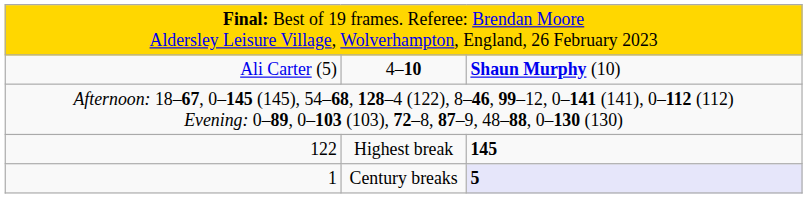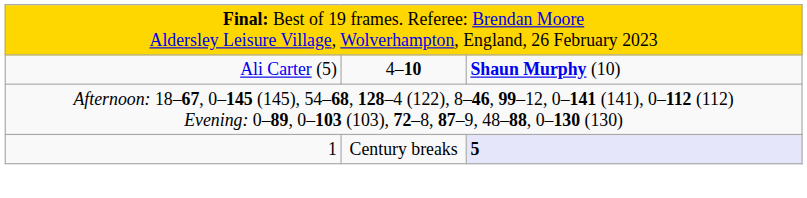 <table class="wikitable" style="font-size: 95%; margin: 1em auto 1em auto;">
 <tr>
 <td colspan="3" align="center" bgcolor="#ffd700"><strong>Final:</strong> Best of 19 frames. Referee: <a href='#'>Brendan Moore</a> <br><a href='#'>Aldersley Leisure Village</a>, <a href='#'>Wolverhampton</a>, England, 26 February 2023</td>
 </tr>
 <tr>
 <td width="280" align="right"><a href='#'>Ali Carter</a> (5)<br></td>
 <td width="100" align="center">4–<strong>10</strong></td>
 <td width="280"><strong><a href='#'>Shaun Murphy</a></strong> (10)<br></td>
 </tr>
 <tr>
 <td colspan="3" align="center" style="font-size: 100%"><em>Afternoon:</em> 18–<strong>67</strong>, 0–<strong>145</strong> (145), 54–<strong>68</strong>, <strong>128</strong>–4 (122), 8–<strong>46</strong>, <strong>99</strong>–12, 0–<strong>141</strong> (141), 0–<strong>112</strong> (112) <br> <em>Evening:</em> 0–<strong>89</strong>, 0–<strong>103</strong> (103), <strong>72</strong>–8, <strong>87</strong>–9, 48–<strong>88</strong>, 0–<strong>130</strong> (130)</td>
 </tr>
 <tr>
-<td align="right">122</td>
-<td align="center">Highest break</td>
-<td><strong>145</strong></td>
-</tr>
-<tr>
 <td align="right">1</td>
 <td align="center">Century breaks</td>
 <td style="background: lavender;"><strong>5</strong></td>
 </tr>
 </table>
